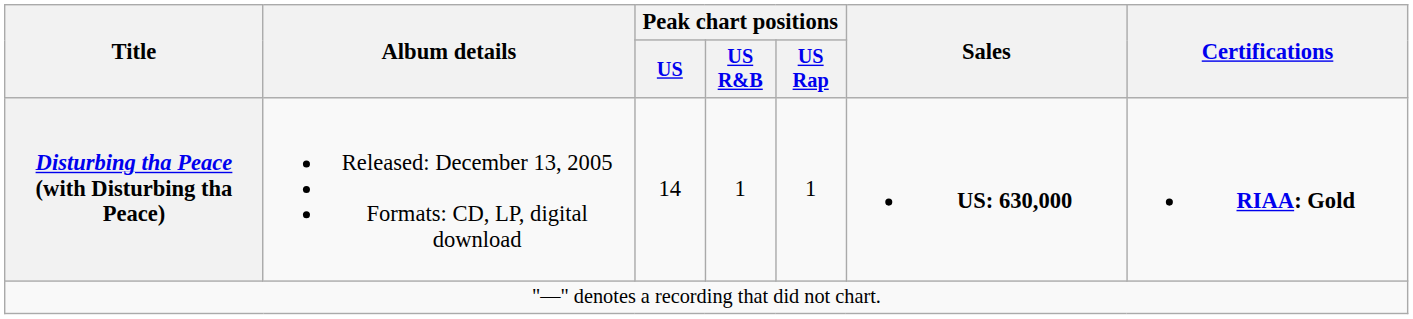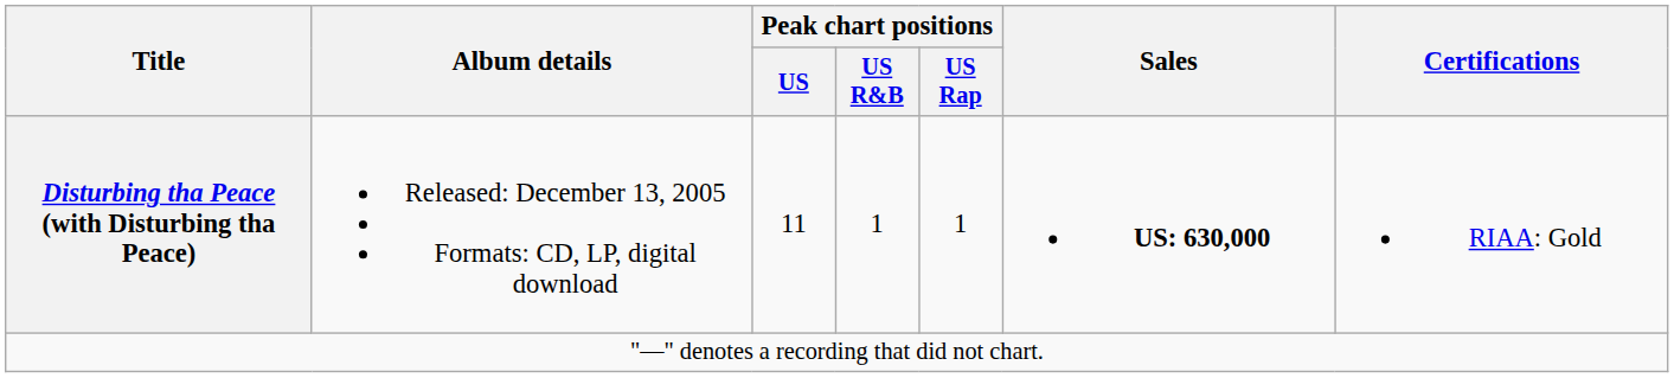 <table class="wikitable plainrowheaders" style="text-align:center;">
 <tr>
 <th scope="col" rowspan="2" style="width:11em;">Title</th>
 <th scope="col" rowspan="2" style="width:16em;">Album details</th>
 <th scope="col" colspan="3">Peak chart positions</th>
 <th scope="col" rowspan="2" style="width:12em;">Sales</th>
 <th scope="col" rowspan="2" style="width:12em;"><a href='#'>Certifications</a></th>
 </tr>
 <tr>
 <th style="width:3em;font-size:90%;"><a href='#'>US</a></th>
 <th style="width:3em;font-size:90%;"><a href='#'>US<br>R&B</a></th>
 <th style="width:3em;font-size:90%;"><a href='#'>US<br>Rap</a></th>
 </tr>
 <tr>
 <th scope="row"><em><a href='#'>Disturbing tha Peace</a></em><br><span>(with Disturbing tha Peace)</span></th>
 <td><br><ul><li>Released: December 13, 2005</li><li></li><li>Formats: CD, LP, digital download</li></ul></td>
-<td>14</td>
+<td>11</td>
 <td>1</td>
 <td>1</td>
 <td><strong><br><ul><li>US: 630,000</li></ul></strong></td>
-<td><strong><br><ul><li><a href='#'>RIAA</a>: Gold</li></ul></strong></td>
+<td><br><ul><li><a href='#'>RIAA</a>: Gold</li></ul></td>
 </tr>
 <tr>
 <td colspan="7" style="font-size:90%">"—" denotes a recording that did not chart.</td>
 </tr>
 </table>
